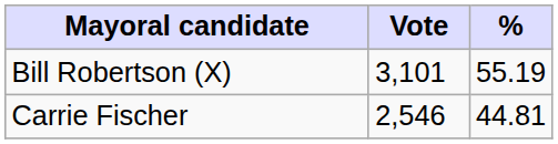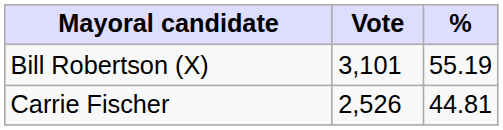 <table class="wikitable">
 <tr>
 <th style="background:#ddf; width:200px;">Mayoral candidate</th>
 <th style="background:#ddf; width:50px;">Vote</th>
 <th style="background:#ddf; width:30px;">%</th>
 </tr>
 <tr>
 <td>Bill Robertson (X)</td>
 <td>3,101</td>
 <td>55.19</td>
 </tr>
 <tr>
 <td>Carrie Fischer</td>
-<td>2,546</td>
+<td>2,526</td>
 <td>44.81</td>
 </tr>
 </table>
